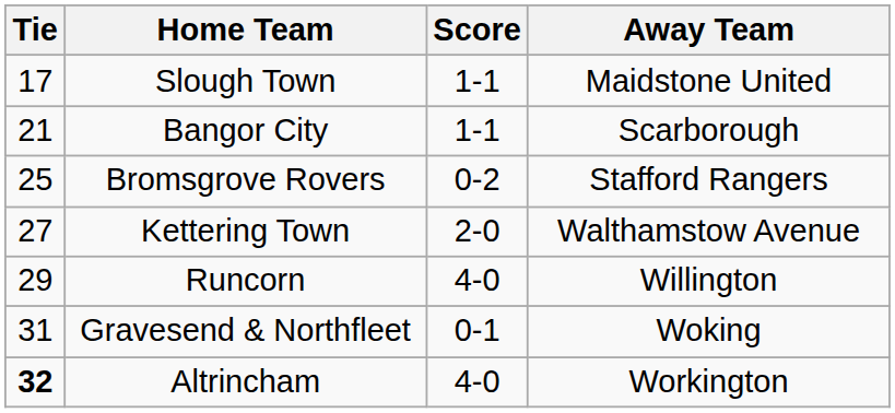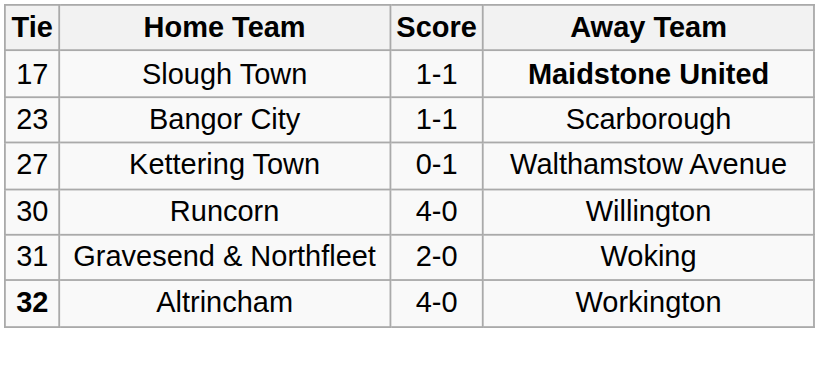 <table class="wikitable" style="text-align:center;">
 <tr>
 <th width=20>Tie</th>
 <th width=175>Home Team</th>
 <th width=20>Score</th>
 <th width=175>Away Team</th>
 </tr>
 <tr>
 <td>17</td>
 <td>Slough Town</td>
 <td>1-1</td>
-<td>Maidstone United</td>
+<td><strong>Maidstone United</strong></td>
 </tr>
 <tr>
-<td>21</td>
+<td>23</td>
 <td>Bangor City</td>
 <td>1-1</td>
 <td>Scarborough</td>
 </tr>
 <tr>
-<td>25</td>
-<td>Bromsgrove Rovers</td>
-<td>0-2</td>
-<td>Stafford Rangers</td>
-</tr>
-<tr>
 <td>27</td>
 <td>Kettering Town</td>
-<td>2-0</td>
+<td>0-1</td>
 <td>Walthamstow Avenue</td>
 </tr>
 <tr>
-<td>29</td>
+<td>30</td>
 <td>Runcorn</td>
 <td>4-0</td>
 <td>Willington</td>
 </tr>
 <tr>
 <td>31</td>
 <td>Gravesend & Northfleet</td>
-<td>0-1</td>
+<td>2-0</td>
 <td>Woking</td>
 </tr>
 <tr>
 <td><strong>32</strong></td>
 <td>Altrincham</td>
 <td>4-0</td>
 <td>Workington</td>
 </tr>
 </table>
